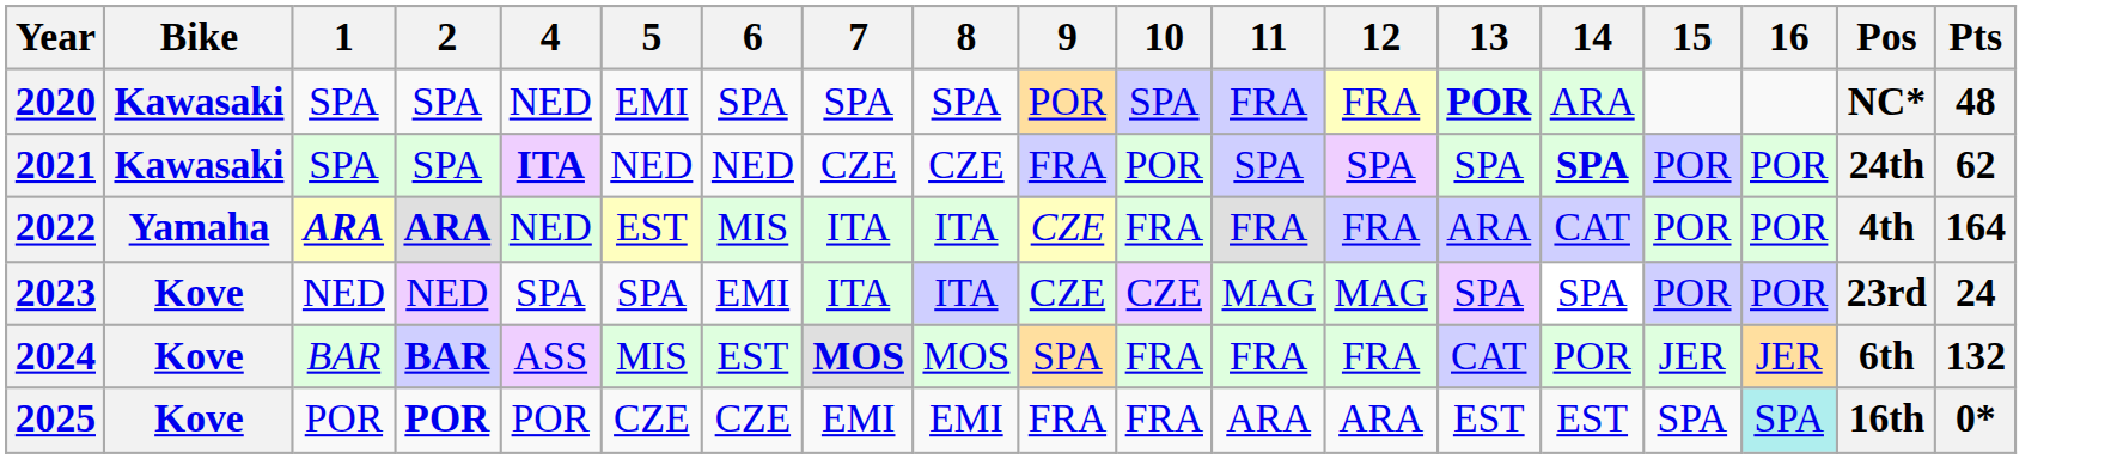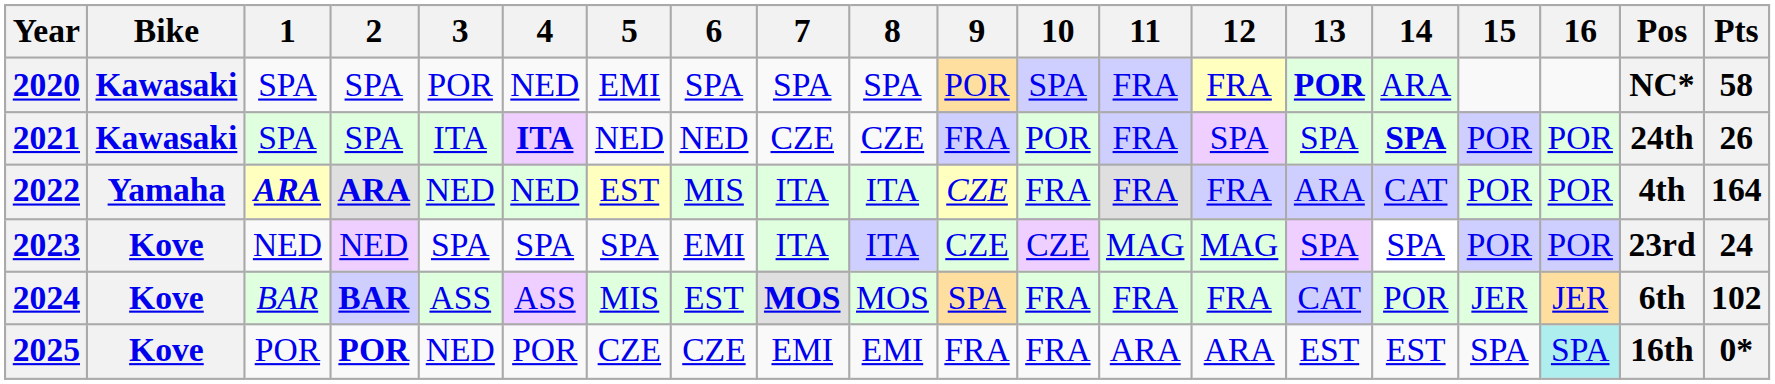 <table class="wikitable" style="text-align:center">
 <tr>
 <th scope=col>Year</th>
 <th scope=col>Bike</th>
 <th scope=col>1</th>
 <th scope=col>2</th>
+<th scope=col>3</th>
 <th scope=col>4</th>
 <th scope=col>5</th>
 <th scope=col>6</th>
 <th scope=col>7</th>
 <th scope=col>8</th>
 <th scope=col>9</th>
 <th scope=col>10</th>
 <th scope=col>11</th>
 <th scope=col>12</th>
 <th scope=col>13</th>
 <th scope=col>14</th>
 <th scope=col>15</th>
 <th scope=col>16</th>
 <th scope=col>Pos</th>
 <th scope=col>Pts</th>
 </tr>
 <tr>
 <th><a href='#'>2020</a></th>
 <th><a href='#'>Kawasaki</a></th>
 <td><a href='#'>SPA</a></td>
 <td><a href='#'>SPA</a></td>
+<td><a href='#'>POR</a></td>
 <td><a href='#'>NED</a></td>
 <td style="background:#;"><a href='#'>EMI</a><br></td>
 <td style="background:#;"><a href='#'>SPA</a><br></td>
 <td style="background:#;"><a href='#'>SPA</a><br></td>
 <td style="background:#;"><a href='#'>SPA</a><br></td>
 <td style="background:#FFDF9F;"><a href='#'>POR</a><br></td>
 <td style="background:#cfcfff;"><a href='#'>SPA</a><br></td>
 <td style="background:#cfcfff;"><a href='#'>FRA</a><br></td>
 <td style="background:#ffffbf;"><a href='#'>FRA</a><br></td>
 <td style="background:#dfffdf;"><strong><a href='#'>POR</a><br></strong></td>
 <td style="background:#DFFFDF;"><a href='#'>ARA</a><br></td>
 <td></td>
 <td></td>
 <th>NC*</th>
-<th>48</th>
+<th>58</th>
 </tr>
 <tr>
 <th><a href='#'>2021</a></th>
 <th><a href='#'>Kawasaki</a></th>
 <td style="background:#dfffdf;"><a href='#'>SPA</a><br></td>
 <td style="background:#dfffdf;"><a href='#'>SPA</a><br></td>
+<td style="background:#dfffdf;"><a href='#'>ITA</a><br></td>
 <td style="background:#efcfff;"><strong><a href='#'>ITA</a><br></strong></td>
 <td><a href='#'>NED</a></td>
 <td><a href='#'>NED</a></td>
 <td style="background:#;"><a href='#'>CZE</a><br></td>
 <td style="background:#;"><a href='#'>CZE</a><br></td>
 <td style="background:#cfcfff;"><a href='#'>FRA</a><br></td>
 <td style="background:#DFFFDF;"><a href='#'>POR</a><br></td>
-<td style="background:#cfcfff;"><a href='#'>SPA</a><br></td>
+<td style="background:#cfcfff;"><a href='#'>FRA</a><br></td>
 <td style="background:#efcfff;"><a href='#'>SPA</a><br></td>
 <td style="background:#dfffdf;"><a href='#'>SPA</a><br></td>
 <td style="background:#dfffdf;"><strong><a href='#'>SPA</a><br></strong></td>
 <td style="background:#cfcfff;"><a href='#'>POR</a><br></td>
 <td style="background:#dfffdf;"><a href='#'>POR</a><br></td>
 <th>24th</th>
-<th>62</th>
+<th>26</th>
 </tr>
 <tr>
 <th scope=row><a href='#'>2022</a></th>
 <th><a href='#'>Yamaha</a></th>
 <td style="background:#ffffbf;"><strong><em><a href='#'>ARA</a></em></strong><br></td>
 <td style="background:#dfdfdf;"><strong><a href='#'>ARA</a></strong><br></td>
+<td style="background:#dfffdf;"><a href='#'>NED</a><br></td>
 <td style="background:#dfffdf;"><a href='#'>NED</a><br></td>
 <td style="background:#ffffbf;"><a href='#'>EST</a><br></td>
 <td style="background:#DFFFDF;"><a href='#'>MIS</a><br></td>
 <td style="background:#dfffdf;"><a href='#'>ITA</a><br></td>
 <td style="background:#dfffdf;"><a href='#'>ITA</a><br></td>
 <td style="background:#ffffbf;"><em><a href='#'>CZE</a></em><br></td>
 <td style="background:#dfffdf;"><a href='#'>FRA</a><br></td>
 <td style="background:#dfdfdf;"><a href='#'>FRA</a><br></td>
 <td style="background:#cfcfff;"><a href='#'>FRA</a><br></td>
 <td style="background:#CFCFFF;"><a href='#'>ARA</a><br></td>
 <td style="background:#cfcfff;"><a href='#'>CAT</a><br></td>
 <td style="background:#dfffdf;"><a href='#'>POR</a><br></td>
 <td style="background:#dfffdf;"><a href='#'>POR</a><br></td>
 <th style="background:#;">4th</th>
 <th style="background:#;">164</th>
 </tr>
 <tr>
 <th><a href='#'>2023</a></th>
 <th><a href='#'>Kove</a></th>
 <td style="background:#;"><a href='#'>NED</a><br></td>
 <td style="background:#efcfff;"><a href='#'>NED</a><br></td>
 <td style="background:#;"><a href='#'>SPA</a><br></td>
 <td style="background:#;"><a href='#'>SPA</a><br></td>
+<td style="background:#;"><a href='#'>SPA</a><br></td>
 <td style="background:#;"><a href='#'>EMI</a><br></td>
 <td style="background:#dfffdf;"><a href='#'>ITA</a><br></td>
 <td style="background:#cfcfff;"><a href='#'>ITA</a><br></td>
 <td style="background:#dfffdf;"><a href='#'>CZE</a><br></td>
 <td style="background:#efcfff;"><a href='#'>CZE</a><br></td>
 <td style="background:#DFFFDF;"><a href='#'>MAG</a><br></td>
 <td style="background:#DFFFDF;"><a href='#'>MAG</a><br></td>
 <td style="background:#efcfff;"><a href='#'>SPA</a><br></td>
 <td style="background:#ffffff;"><a href='#'>SPA</a><br></td>
 <td style="background:#cfcfff;"><a href='#'>POR</a><br></td>
 <td style="background:#cfcfff;"><a href='#'>POR</a><br></td>
 <th style="background:#;"><strong>23rd</strong></th>
 <th style="background:#;"><strong>24</strong></th>
 </tr>
 <tr>
 <th><a href='#'>2024</a></th>
 <th><a href='#'>Kove</a></th>
 <td style="background:#dfffdf;"><em><a href='#'>BAR</a></em><br></td>
 <td style="background:#cfcfff;"><strong><a href='#'>BAR</a></strong><br></td>
+<td style="background:#dfffdf;"><a href='#'>ASS</a><br></td>
 <td style="background:#efcfff;"><a href='#'>ASS</a><br></td>
 <td style="background:#DFFFDF;"><a href='#'>MIS</a><br></td>
 <td style="background:#dfffdf;"><a href='#'>EST</a><br></td>
 <td style="background:#DFDFDF;"><strong><a href='#'>MOS</a><br></strong></td>
 <td style="background:#DFFFDF;"><a href='#'>MOS</a><br></td>
 <td style="background:#ffdf9f;"><a href='#'>SPA</a><br></td>
 <td style="background:#dfffdf;"><a href='#'>FRA</a><br></td>
 <td style="background:#dfffdf;"><a href='#'>FRA</a><br></td>
 <td style="background:#dfffdf;"><a href='#'>FRA</a><br></td>
 <td style="background:#cfcfff;"><a href='#'>CAT</a><br></td>
 <td style="background:#dfffdf;"><a href='#'>POR</a><br></td>
 <td style="background:#DFFFDF;"><a href='#'>JER</a><br></td>
 <td style="background:#FFDF9F;"><a href='#'>JER</a><br></td>
 <th style="background:#;">6th</th>
-<th style="background:#;">132</th>
+<th style="background:#;">102</th>
 </tr>
 <tr>
 <th><a href='#'>2025</a></th>
 <th><a href='#'>Kove</a></th>
 <td><a href='#'>POR</a></td>
 <td><strong><a href='#'>POR</a></strong></td>
+<td><a href='#'>NED</a></td>
 <td><a href='#'>POR</a></td>
 <td><a href='#'>CZE</a></td>
 <td><a href='#'>CZE</a></td>
 <td><a href='#'>EMI</a></td>
 <td><a href='#'>EMI</a></td>
 <td><a href='#'>FRA</a></td>
 <td><a href='#'>FRA</a></td>
 <td><a href='#'>ARA</a></td>
 <td><a href='#'>ARA</a></td>
 <td><a href='#'>EST</a></td>
 <td><a href='#'>EST</a></td>
 <td><a href='#'>SPA</a></td>
 <td style="background: paleturquoise;"><a href='#'>SPA</a></td>
 <th>16th</th>
 <th>0*</th>
 </tr>
 </table>
